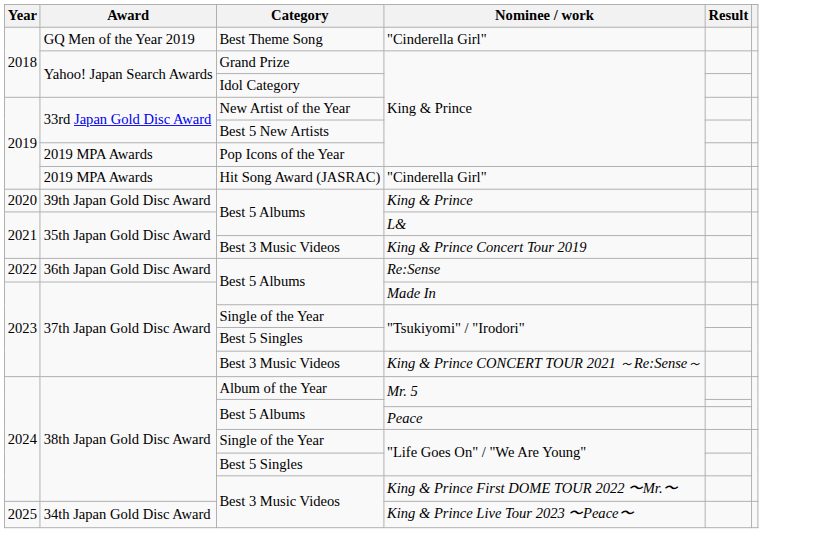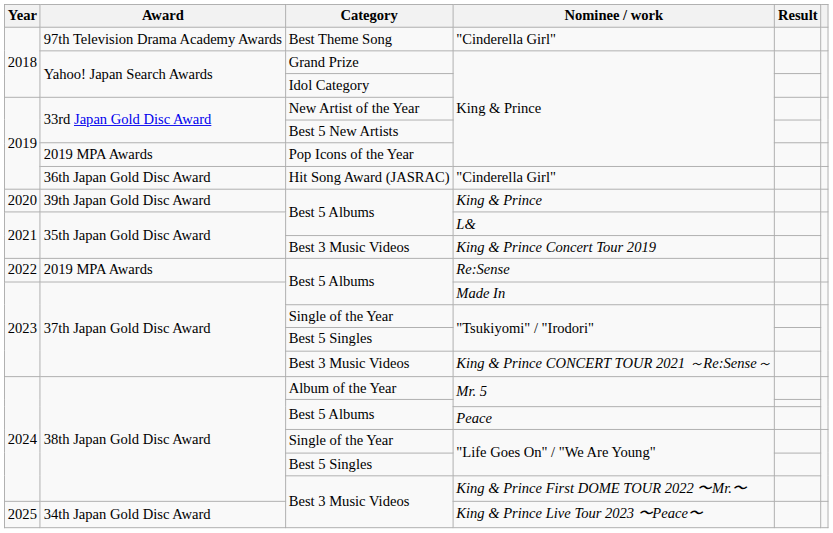 <table class="wikitable">
 <tr>
 <th>Year</th>
 <th>Award</th>
 <th>Category</th>
 <th>Nominee / work</th>
 <th>Result</th>
 <th></th>
 </tr>
 <tr>
 <td rowspan="3">2018</td>
-<td>GQ Men of the Year 2019</td>
+<td>97th Television Drama Academy Awards</td>
 <td>Best Theme Song</td>
 <td>"Cinderella Girl"</td>
 <td></td>
 <td style="text-align:center;"></td>
 </tr>
 <tr>
 <td rowspan="2">Yahoo! Japan Search Awards</td>
 <td>Grand Prize</td>
 <td rowspan="5">King & Prince</td>
 <td></td>
 <td rowspan="2" style="text-align:center;"></td>
 </tr>
 <tr>
 <td>Idol Category</td>
 <td></td>
 </tr>
 <tr>
 <td rowspan="4">2019</td>
 <td rowspan="2">33rd <a href='#'>Japan Gold Disc Award</a></td>
 <td>New Artist of the Year</td>
 <td></td>
 <td rowspan="2" style="text-align:center;"></td>
 </tr>
 <tr>
 <td>Best 5 New Artists</td>
 <td></td>
 </tr>
 <tr>
 <td>2019 MPA Awards</td>
 <td>Pop Icons of the Year</td>
 <td></td>
 <td style="text-align:center;"></td>
 </tr>
 <tr>
-<td>2019 MPA Awards</td>
+<td>36th Japan Gold Disc Award</td>
 <td>Hit Song Award (JASRAC)</td>
 <td>"Cinderella Girl"</td>
 <td></td>
 <td style="text-align:center;"></td>
 </tr>
 <tr>
 <td>2020</td>
 <td>39th Japan Gold Disc Award</td>
 <td rowspan="2">Best 5 Albums</td>
 <td><em>King & Prince</em></td>
 <td></td>
 <td style="text-align:center;"></td>
 </tr>
 <tr>
 <td rowspan="2">2021</td>
 <td rowspan="2">35th Japan Gold Disc Award</td>
 <td><em>L&</em></td>
 <td></td>
 <td rowspan="2" style="text-align:center;"></td>
 </tr>
 <tr>
 <td>Best 3 Music Videos</td>
 <td><em>King & Prince Concert Tour 2019</em></td>
 <td></td>
 </tr>
 <tr>
 <td>2022</td>
-<td>36th Japan Gold Disc Award</td>
+<td>2019 MPA Awards</td>
 <td rowspan="2">Best 5 Albums</td>
 <td><em>Re:Sense</em></td>
 <td></td>
 <td></td>
 </tr>
 <tr>
 <td rowspan="4">2023</td>
 <td rowspan="4">37th Japan Gold Disc Award</td>
 <td><em>Made In</em></td>
 <td></td>
 <td></td>
 </tr>
 <tr>
 <td>Single of the Year</td>
 <td rowspan="2">"Tsukiyomi" / "Irodori"</td>
 <td></td>
 <td rowspan="3"></td>
 </tr>
 <tr>
 <td>Best 5 Singles</td>
 <td></td>
 </tr>
 <tr>
 <td>Best 3 Music Videos</td>
 <td><em>King & Prince CONCERT TOUR 2021 ～Re:Sense～</em></td>
 <td></td>
 </tr>
 <tr>
 <td rowspan="6">2024</td>
 <td rowspan="6">38th Japan Gold Disc Award</td>
 <td>Album of the Year</td>
 <td rowspan="2"><em>Mr. 5</em></td>
 <td></td>
 <td rowspan="3"></td>
 </tr>
 <tr>
 <td rowspan="2">Best 5 Albums</td>
 <td></td>
 </tr>
 <tr>
 <td><em>Peace</em></td>
 <td></td>
 </tr>
 <tr>
 <td>Single of the Year</td>
 <td rowspan="2">"Life Goes On" / "We Are Young"</td>
 <td></td>
 <td rowspan="3"></td>
 </tr>
 <tr>
 <td>Best 5 Singles</td>
 <td></td>
 </tr>
 <tr>
 <td rowspan="2">Best 3 Music Videos</td>
 <td><em>King & Prince First DOME TOUR 2022 〜Mr.〜</em></td>
 <td></td>
 </tr>
 <tr>
 <td>2025</td>
 <td>34th Japan Gold Disc Award</td>
 <td><em>King & Prince Live Tour 2023 〜Peace〜</em></td>
 <td></td>
 <td></td>
 </tr>
 </table>
